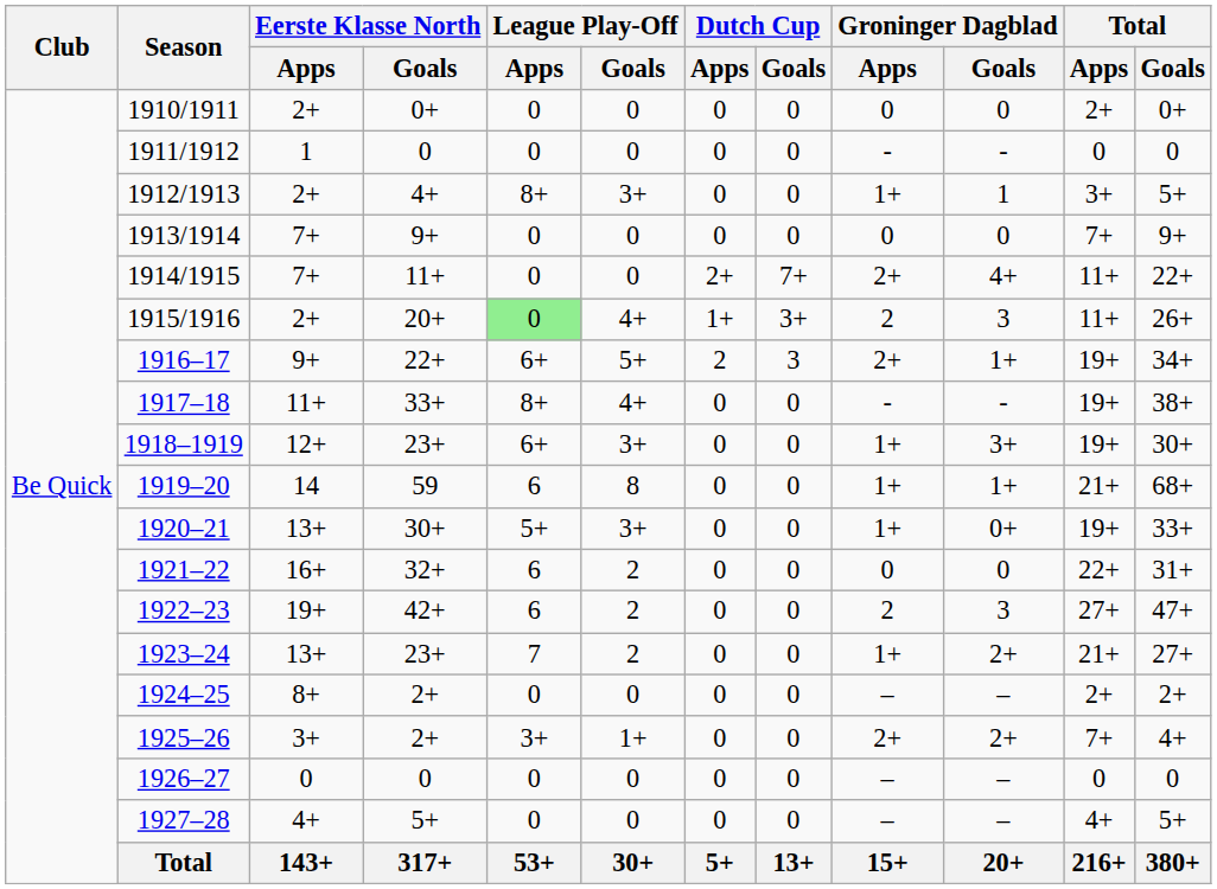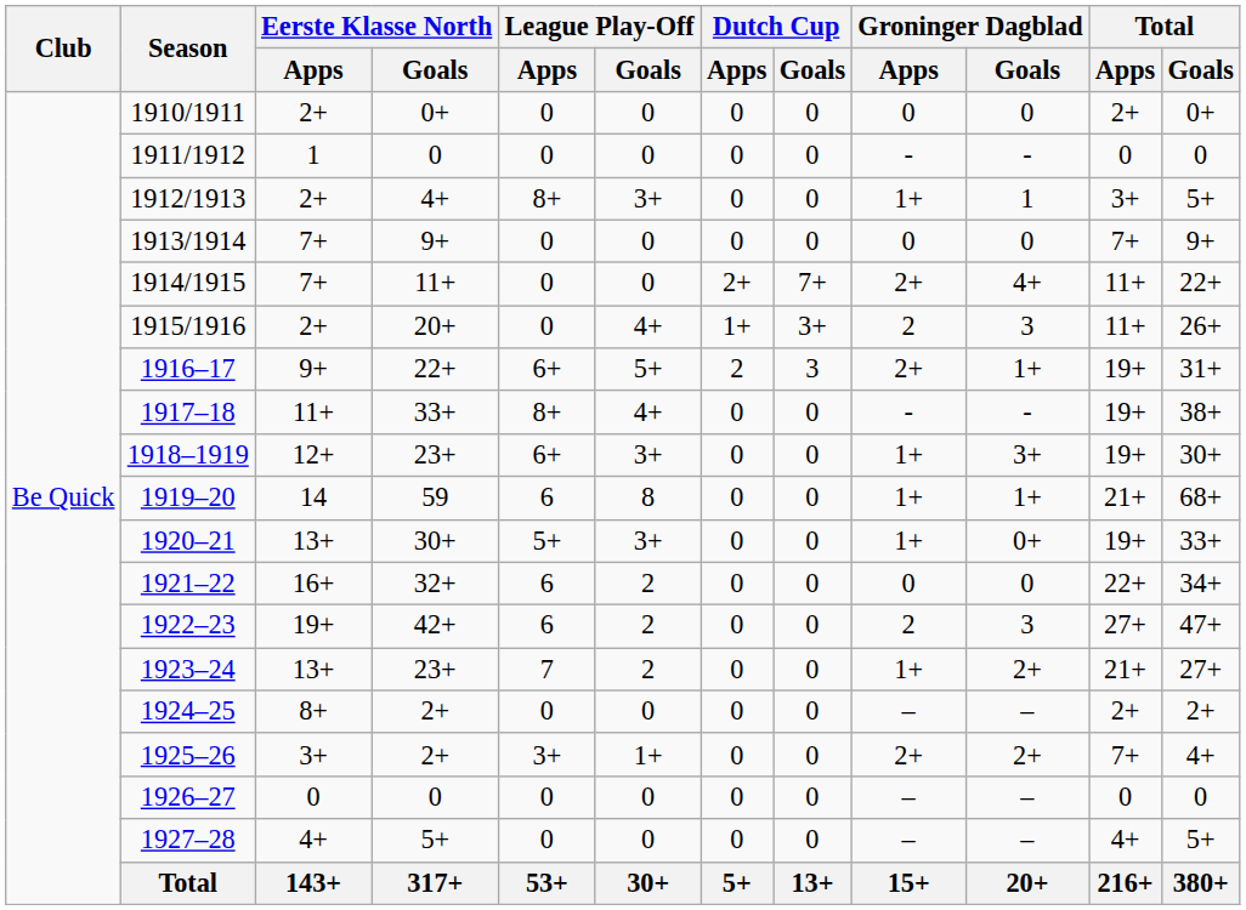 <table class="wikitable" style="font-size:100%; text-align: center;">
 <tr>
 <th rowspan=2>Club</th>
 <th rowspan=2>Season</th>
 <th colspan=2><a href='#'>Eerste Klasse North</a></th>
 <th colspan=2>League Play-Off</th>
 <th colspan=2><a href='#'>Dutch Cup</a></th>
 <th colspan=2>Groninger Dagblad</th>
 <th colspan=2>Total</th>
 </tr>
 <tr>
 <th>Apps</th>
 <th>Goals</th>
 <th>Apps</th>
 <th>Goals</th>
 <th>Apps</th>
 <th>Goals</th>
 <th>Apps</th>
 <th>Goals</th>
 <th>Apps</th>
 <th>Goals</th>
 </tr>
 <tr>
 <td rowspan=20><a href='#'>Be Quick</a></td>
 <td>1910/1911</td>
 <td>2+</td>
 <td>0+</td>
 <td>0</td>
 <td>0</td>
 <td>0</td>
 <td>0</td>
 <td>0</td>
 <td>0</td>
 <td>2+</td>
 <td>0+</td>
 </tr>
 <tr>
 <td>1911/1912</td>
 <td>1</td>
 <td>0</td>
 <td>0</td>
 <td>0</td>
 <td>0</td>
 <td>0</td>
 <td>-</td>
 <td>-</td>
 <td>0</td>
 <td>0</td>
 </tr>
 <tr>
 <td>1912/1913</td>
 <td>2+</td>
 <td>4+</td>
 <td>8+</td>
 <td>3+</td>
 <td>0</td>
 <td>0</td>
 <td>1+</td>
 <td>1</td>
 <td>3+</td>
 <td>5+</td>
 </tr>
 <tr>
 <td>1913/1914</td>
 <td>7+</td>
 <td>9+</td>
 <td>0</td>
 <td>0</td>
 <td>0</td>
 <td>0</td>
 <td>0</td>
 <td>0</td>
 <td>7+</td>
 <td>9+</td>
 </tr>
 <tr>
 <td>1914/1915</td>
 <td>7+</td>
 <td>11+</td>
 <td>0</td>
 <td>0</td>
 <td>2+</td>
 <td>7+</td>
 <td>2+</td>
 <td>4+</td>
 <td>11+</td>
 <td>22+</td>
 </tr>
 <tr>
 <td>1915/1916</td>
 <td>2+</td>
 <td>20+</td>
-<td style="background: lightgreen;">0</td>
+<td>0</td>
 <td>4+</td>
 <td>1+</td>
 <td>3+</td>
 <td>2</td>
 <td>3</td>
 <td>11+</td>
 <td>26+</td>
 </tr>
 <tr>
 <td><a href='#'>1916–17</a></td>
 <td>9+</td>
 <td>22+</td>
 <td>6+</td>
 <td>5+</td>
 <td>2</td>
 <td>3</td>
 <td>2+</td>
 <td>1+</td>
 <td>19+</td>
-<td>34+</td>
+<td>31+</td>
 </tr>
 <tr>
 <td><a href='#'>1917–18</a></td>
 <td>11+</td>
 <td>33+</td>
 <td>8+</td>
 <td>4+</td>
 <td>0</td>
 <td>0</td>
 <td>-</td>
 <td>-</td>
 <td>19+</td>
 <td>38+</td>
 </tr>
 <tr>
 <td><a href='#'>1918–1919</a></td>
 <td>12+</td>
 <td>23+</td>
 <td>6+</td>
 <td>3+</td>
 <td>0</td>
 <td>0</td>
 <td>1+</td>
 <td>3+</td>
 <td>19+</td>
 <td>30+</td>
 </tr>
 <tr>
 <td><a href='#'>1919–20</a></td>
 <td>14</td>
 <td>59</td>
 <td>6</td>
 <td>8</td>
 <td>0</td>
 <td>0</td>
 <td>1+</td>
 <td>1+</td>
 <td>21+</td>
 <td>68+</td>
 </tr>
 <tr>
 <td><a href='#'>1920–21</a></td>
 <td>13+</td>
 <td>30+</td>
 <td>5+</td>
 <td>3+</td>
 <td>0</td>
 <td>0</td>
 <td>1+</td>
 <td>0+</td>
 <td>19+</td>
 <td>33+</td>
 </tr>
 <tr>
 <td><a href='#'>1921–22</a></td>
 <td>16+</td>
 <td>32+</td>
 <td>6</td>
 <td>2</td>
 <td>0</td>
 <td>0</td>
 <td>0</td>
 <td>0</td>
 <td>22+</td>
-<td>31+</td>
+<td>34+</td>
 </tr>
 <tr>
 <td><a href='#'>1922–23</a></td>
 <td>19+</td>
 <td>42+</td>
 <td>6</td>
 <td>2</td>
 <td>0</td>
 <td>0</td>
 <td>2</td>
 <td>3</td>
 <td>27+</td>
 <td>47+</td>
 </tr>
 <tr>
 <td><a href='#'>1923–24</a></td>
 <td>13+</td>
 <td>23+</td>
 <td>7</td>
 <td>2</td>
 <td>0</td>
 <td>0</td>
 <td>1+</td>
 <td>2+</td>
 <td>21+</td>
 <td>27+</td>
 </tr>
 <tr>
 <td><a href='#'>1924–25</a></td>
 <td>8+</td>
 <td>2+</td>
 <td>0</td>
 <td>0</td>
 <td>0</td>
 <td>0</td>
 <td>–</td>
 <td>–</td>
 <td>2+</td>
 <td>2+</td>
 </tr>
 <tr>
 <td><a href='#'>1925–26</a></td>
 <td>3+</td>
 <td>2+</td>
 <td>3+</td>
 <td>1+</td>
 <td>0</td>
 <td>0</td>
 <td>2+</td>
 <td>2+</td>
 <td>7+</td>
 <td>4+</td>
 </tr>
 <tr>
 <td><a href='#'>1926–27</a></td>
 <td>0</td>
 <td>0</td>
 <td>0</td>
 <td>0</td>
 <td>0</td>
 <td>0</td>
 <td>–</td>
 <td>–</td>
 <td>0</td>
 <td>0</td>
 </tr>
 <tr>
 <td><a href='#'>1927–28</a></td>
 <td>4+</td>
 <td>5+</td>
 <td>0</td>
 <td>0</td>
 <td>0</td>
 <td>0</td>
 <td>–</td>
 <td>–</td>
 <td>4+</td>
 <td>5+</td>
 </tr>
 <tr>
 <th>Total</th>
 <th>143+</th>
 <th>317+</th>
 <th>53+</th>
 <th>30+</th>
 <th>5+</th>
 <th>13+</th>
 <th>15+</th>
 <th>20+</th>
 <th>216+</th>
 <th>380+</th>
 </tr>
 <tr>
 </tr>
 </table>
